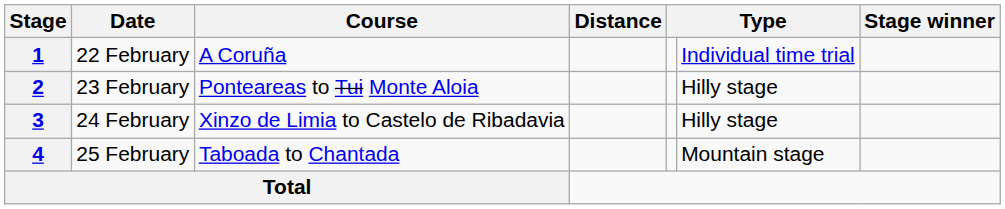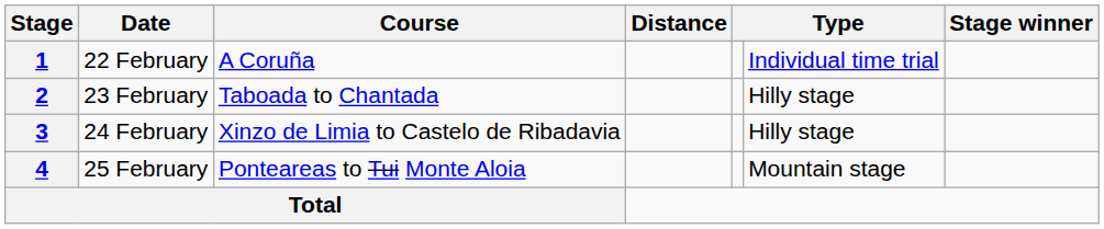 <table class="wikitable">
 <tr>
 <th scope="col">Stage</th>
 <th scope="col">Date</th>
 <th scope="col">Course</th>
 <th scope="col">Distance</th>
 <th scope="col" colspan="2">Type</th>
 <th scope="col">Stage winner</th>
 </tr>
 <tr>
 <th scope="row"><a href='#'>1</a></th>
 <td style="text-align:center;">22 February</td>
 <td><a href='#'>A Coruña</a></td>
 <td style="text-align:center;"></td>
 <td></td>
 <td><a href='#'>Individual time trial</a></td>
 <td></td>
 </tr>
 <tr>
 <th scope="row"><a href='#'>2</a></th>
 <td style="text-align:center;">23 February</td>
-<td><a href='#'>Ponteareas</a> to <s><a href='#'>Tui</a></s> <a href='#'>Monte Aloia</a></td>
+<td><a href='#'>Taboada</a> to <a href='#'>Chantada</a></td>
 <td style="text-align:center;"></td>
 <td></td>
 <td>Hilly stage</td>
 <td></td>
 </tr>
 <tr>
 <th scope="row"><a href='#'>3</a></th>
 <td style="text-align:center;">24 February</td>
 <td><a href='#'>Xinzo de Limia</a> to Castelo de Ribadavia</td>
 <td style="text-align:center;"></td>
 <td></td>
 <td>Hilly stage</td>
 <td></td>
 </tr>
 <tr>
 <th scope="row"><a href='#'>4</a></th>
 <td style="text-align:center;">25 February</td>
-<td><a href='#'>Taboada</a> to <a href='#'>Chantada</a></td>
+<td><a href='#'>Ponteareas</a> to <s><a href='#'>Tui</a></s> <a href='#'>Monte Aloia</a></td>
 <td style="text-align:center;"><s></s> </td>
 <td></td>
 <td>Mountain stage</td>
 <td></td>
 </tr>
 <tr>
 <th colspan="3">Total</th>
 <td colspan="4" style="text-align:center;"></td>
 </tr>
 </table>
